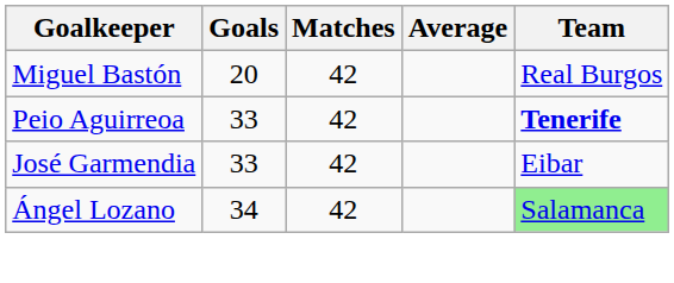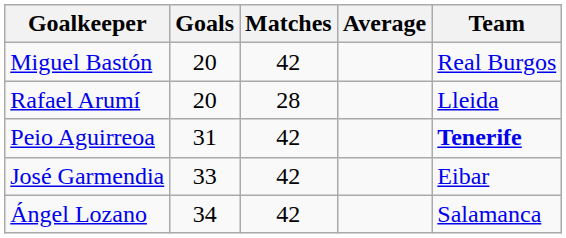 <table class="wikitable sortable">
 <tr>
 <th>Goalkeeper</th>
 <th>Goals</th>
 <th>Matches</th>
 <th>Average</th>
 <th>Team</th>
 </tr>
 <tr>
 <td> <a href='#'>Miguel Bastón</a></td>
 <td style="text-align:center;">20</td>
 <td style="text-align:center;">42</td>
 <td style="text-align:center;"></td>
 <td><a href='#'>Real Burgos</a></td>
 </tr>
 <tr>
+<td> <a href='#'>Rafael Arumí</a></td>
+<td style="text-align:center;">20</td>
+<td style="text-align:center;">28</td>
+<td style="text-align:center;"></td>
+<td><a href='#'>Lleida</a></td>
+</tr>
+<tr>
 <td> <a href='#'>Peio Aguirreoa</a></td>
-<td style="text-align:center;">33</td>
+<td style="text-align:center;">31</td>
 <td style="text-align:center;">42</td>
 <td style="text-align:center;"></td>
 <td><strong><a href='#'>Tenerife</a></strong></td>
 </tr>
 <tr>
 <td> <a href='#'>José Garmendia</a></td>
 <td style="text-align:center;">33</td>
 <td style="text-align:center;">42</td>
 <td style="text-align:center;"></td>
 <td><a href='#'>Eibar</a></td>
 </tr>
 <tr>
 <td> <a href='#'>Ángel Lozano</a></td>
 <td style="text-align:center;">34</td>
 <td style="text-align:center;">42</td>
 <td style="text-align:center;"></td>
-<td style="background: lightgreen;"><a href='#'>Salamanca</a></td>
+<td><a href='#'>Salamanca</a></td>
 </tr>
 </table>
